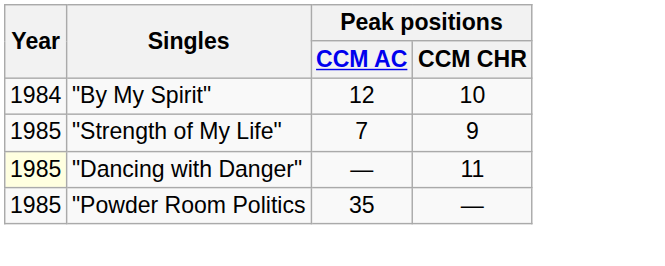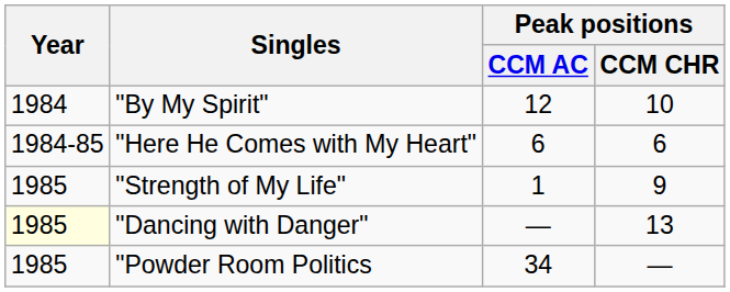 <table class="wikitable">
 <tr>
 <th rowspan="2">Year</th>
 <th rowspan="2">Singles</th>
 <th colspan="2">Peak positions</th>
 </tr>
 <tr>
 <th><a href='#'>CCM AC</a></th>
 <th>CCM CHR</th>
 </tr>
 <tr>
 <td>1984</td>
 <td>"By My Spirit"</td>
 <td align="center">12</td>
 <td align="center">10</td>
 </tr>
 <tr>
+<td>1984-85</td>
+<td>"Here He Comes with My Heart"</td>
+<td align="center">6</td>
+<td align="center">6</td>
+</tr>
+<tr>
 <td>1985</td>
 <td>"Strength of My Life"</td>
-<td align="center">7</td>
+<td align="center">1</td>
 <td align="center">9</td>
 </tr>
 <tr>
 <td style="background: lightyellow;">1985</td>
 <td>"Dancing with Danger"</td>
 <td align="center">—</td>
-<td align="center">11</td>
+<td align="center">13</td>
 </tr>
 <tr>
 <td>1985</td>
 <td>"Powder Room Politics</td>
-<td align="center">35</td>
+<td align="center">34</td>
 <td align="center">—</td>
 </tr>
 </table>
